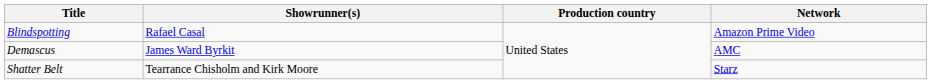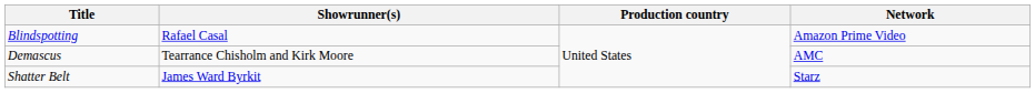 <table class="wikitable plainrowheaders" style="width:100%; margin-bottom:4px">
 <tr>
 <th scope="col">Title</th>
 <th scope="col">Showrunner(s)</th>
 <th scope="col">Production country</th>
 <th scope="col">Network</th>
 </tr>
 <tr>
 <td><em><a href='#'>Blindspotting</a></em> </td>
 <td><a href='#'>Rafael Casal</a></td>
 <td rowspan="3">United States</td>
 <td><a href='#'>Amazon Prime Video</a></td>
 </tr>
 <tr>
 <td><em>Demascus</em></td>
-<td><a href='#'>James Ward Byrkit</a></td>
+<td>Tearrance Chisholm and Kirk Moore</td>
 <td><a href='#'>AMC</a></td>
 </tr>
 <tr>
 <td><em>Shatter Belt</em></td>
-<td>Tearrance Chisholm and Kirk Moore</td>
+<td><a href='#'>James Ward Byrkit</a></td>
 <td><a href='#'>Starz</a></td>
 </tr>
 </table>
